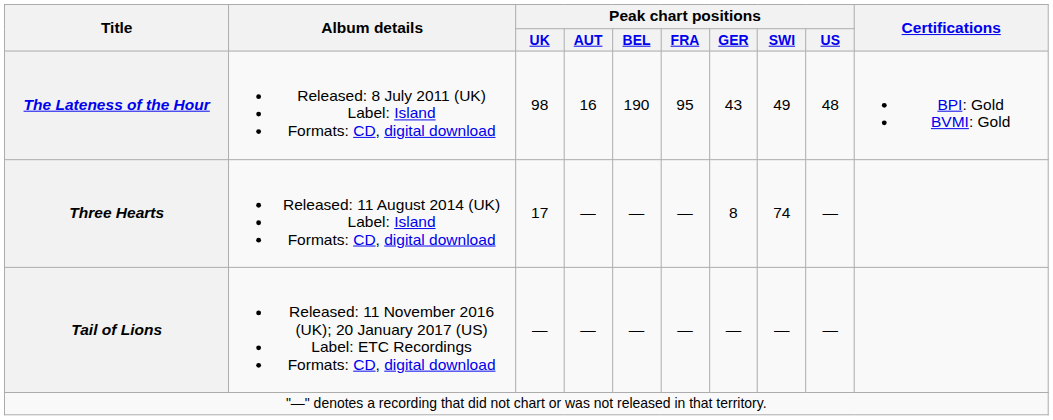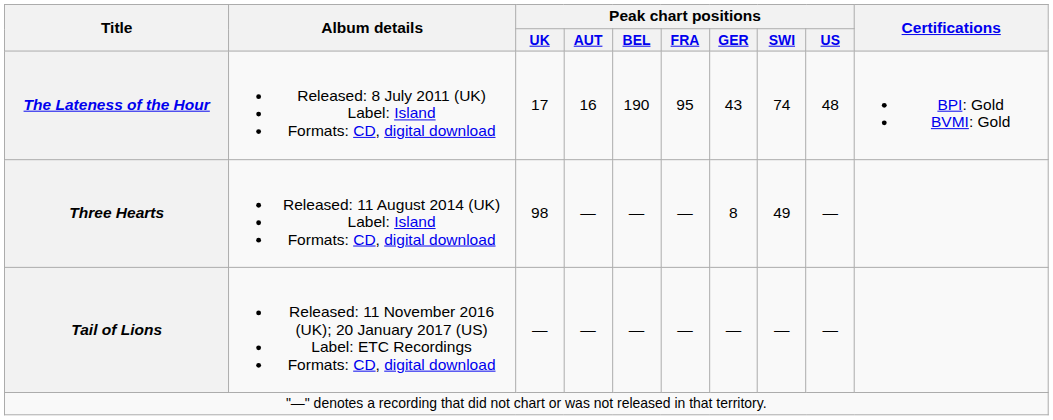 <table class="wikitable plainrowheaders" style="text-align:center;">
 <tr>
 <th scope="col" rowspan="2" style="width:14em;">Title</th>
 <th scope="col" rowspan="2" style="width:18em;">Album details</th>
 <th scope="col" colspan="7">Peak chart positions</th>
 <th scope="col" rowspan="2" style="width:12em;"><a href='#'>Certifications</a></th>
 </tr>
 <tr>
 <th scope="col" style="width:3em;font-size:90%;"><a href='#'>UK</a><br></th>
 <th scope="col" style="width:3em;font-size:90%;"><a href='#'>AUT</a><br></th>
 <th scope="col" style="width:3em;font-size:90%;"><a href='#'>BEL</a><br></th>
 <th scope="col" style="width:3em;font-size:90%;"><a href='#'>FRA</a><br></th>
 <th scope="col" style="width:3em;font-size:90%;"><a href='#'>GER</a><br></th>
 <th scope="col" style="width:3em;font-size:90%;"><a href='#'>SWI</a><br></th>
 <th scope="col" style="width:3em;font-size:90%;"><a href='#'>US</a><br></th>
 </tr>
 <tr>
 <th scope="row"><em><a href='#'>The Lateness of the Hour</a></em></th>
 <td><br><ul><li>Released: 8 July 2011 <span>(UK)</span></li><li>Label: <a href='#'>Island</a></li><li>Formats: <a href='#'>CD</a>, <a href='#'>digital download</a></li></ul></td>
-<td>98</td>
+<td>17</td>
 <td>16</td>
 <td>190</td>
 <td>95</td>
 <td>43</td>
-<td>49</td>
+<td>74</td>
 <td>48</td>
 <td><br><ul><li><a href='#'>BPI</a>: Gold</li><li><a href='#'>BVMI</a>: Gold</li></ul></td>
 </tr>
 <tr>
 <th scope="row"><em>Three Hearts</em></th>
 <td><br><ul><li>Released: 11 August 2014 <span>(UK)</span></li><li>Label: <a href='#'>Island</a></li><li>Formats: <a href='#'>CD</a>, <a href='#'>digital download</a></li></ul></td>
-<td>17</td>
+<td>98</td>
 <td>—</td>
 <td>—</td>
 <td>—</td>
 <td>8</td>
-<td>74</td>
+<td>49</td>
 <td>—</td>
 <td></td>
 </tr>
 <tr>
 <th scope="row"><em>Tail of Lions</em></th>
 <td><br><ul><li>Released: 11 November 2016 <span>(UK)</span>; 20 January 2017 <span>(US)</span></li><li>Label: ETC Recordings</li><li>Formats: <a href='#'>CD</a>, <a href='#'>digital download</a></li></ul></td>
 <td>—</td>
 <td>—</td>
 <td>—</td>
 <td>—</td>
 <td>—</td>
 <td>—</td>
 <td>—</td>
 <td></td>
 </tr>
 <tr>
 <td colspan="14" style="font-size:90%">"—" denotes a recording that did not chart or was not released in that territory.</td>
 </tr>
 </table>
